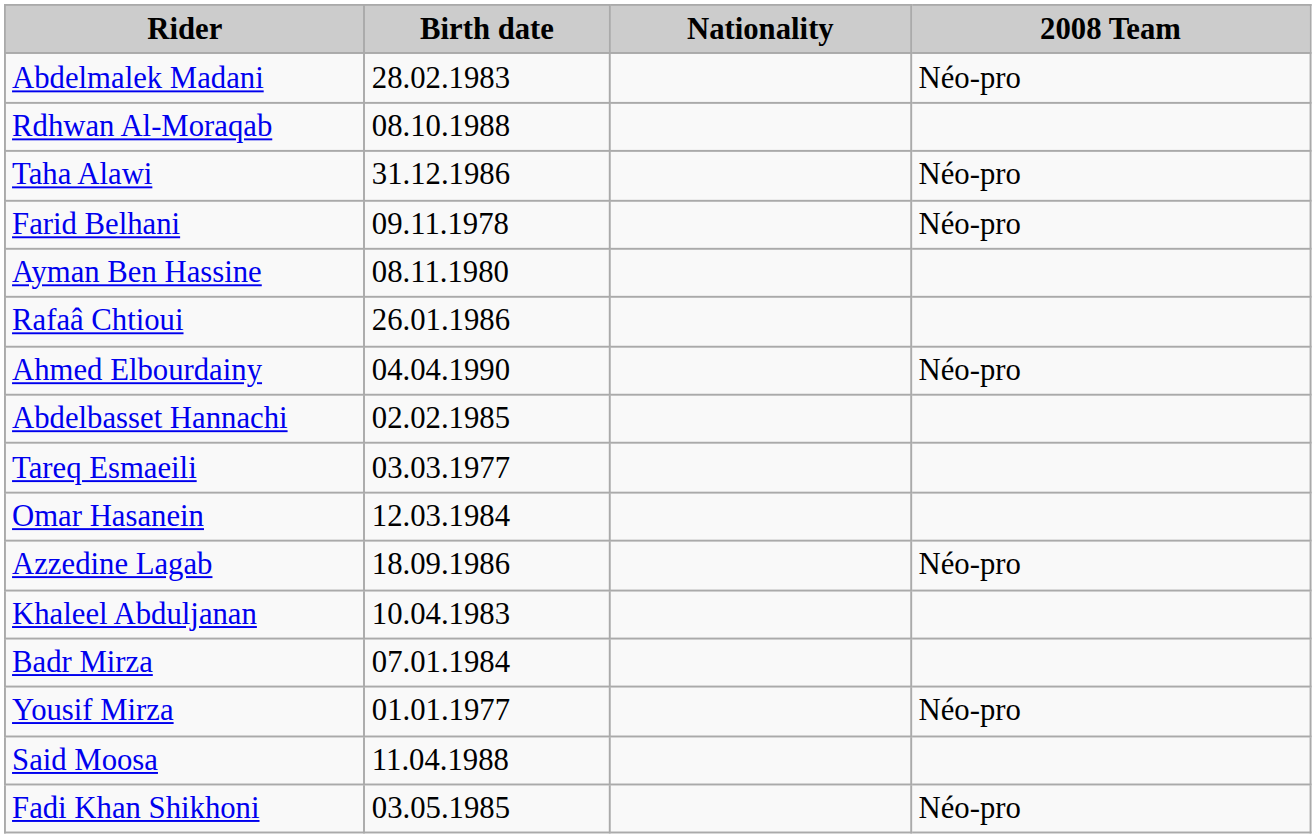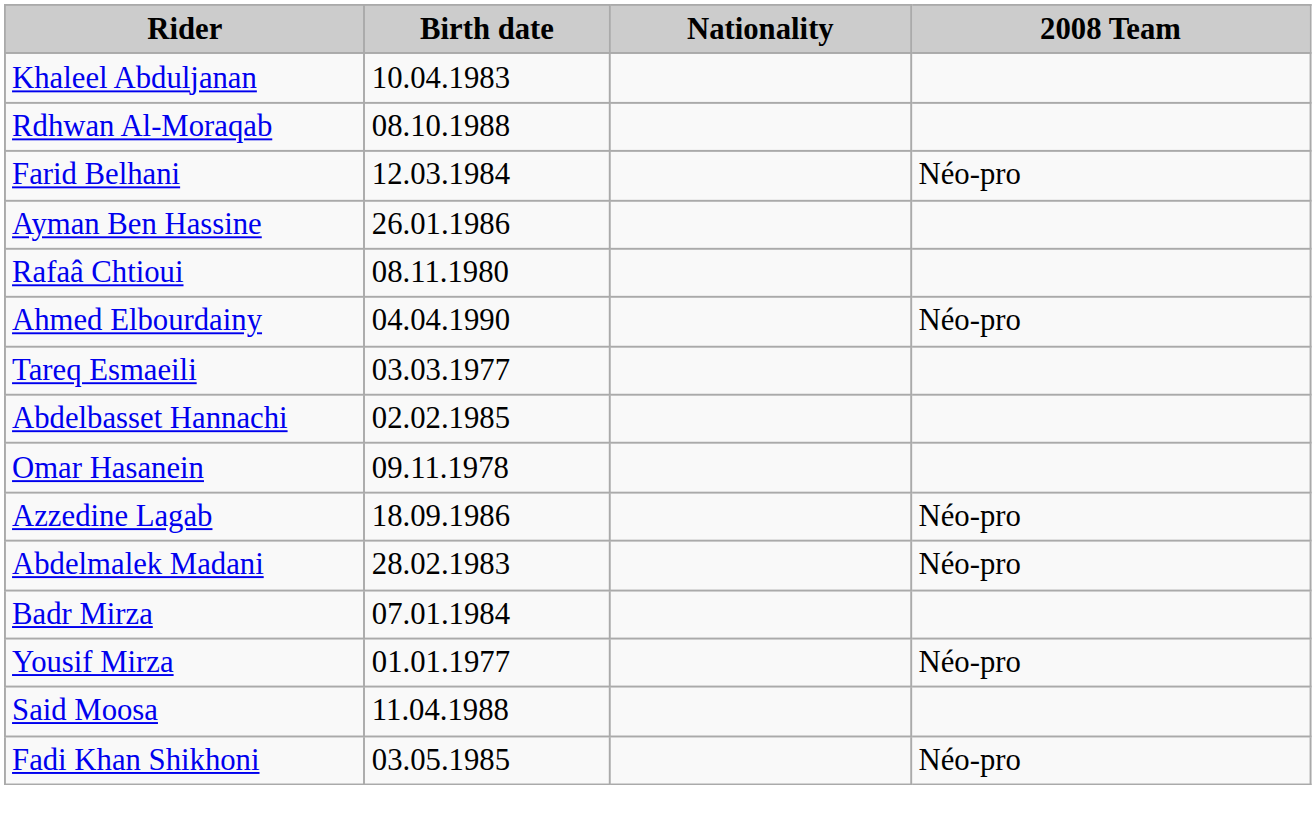 <table class="wikitable">
 <tr --->
 <th scope="col" style="background-color:#CCCCCC; width:180px;">Rider</th>
 <th scope="col" style="background-color:#CCCCCC; width:120px;">Birth date</th>
 <th scope="col" style="background-color:#CCCCCC; width:150px;">Nationality</th>
 <th scope="col" style="background-color:#CCCCCC; width:200px;">2008 Team</th>
 </tr>
 <tr>
-<td><a href='#'>Abdelmalek Madani</a></td>
-<td>28.02.1983</td>
+<td><a href='#'>Khaleel Abduljanan</a></td>
+<td>10.04.1983</td>
 <td></td>
-<td>Néo-pro</td>
+<td></td>
 </tr>
 <tr>
 <td><a href='#'>Rdhwan Al-Moraqab</a></td>
 <td>08.10.1988</td>
 <td></td>
 <td></td>
 </tr>
 <tr>
-<td><a href='#'>Taha Alawi</a></td>
-<td>31.12.1986</td>
-<td></td>
-<td>Néo-pro</td>
-</tr>
-<tr>
 <td><a href='#'>Farid Belhani</a></td>
-<td>09.11.1978</td>
+<td>12.03.1984</td>
 <td></td>
 <td>Néo-pro</td>
 </tr>
 <tr>
 <td><a href='#'>Ayman Ben Hassine</a></td>
-<td>08.11.1980</td>
+<td>26.01.1986</td>
 <td></td>
 <td></td>
 </tr>
 <tr>
 <td><a href='#'>Rafaâ Chtioui</a></td>
-<td>26.01.1986</td>
+<td>08.11.1980</td>
 <td></td>
 <td></td>
 </tr>
 <tr>
 <td><a href='#'>Ahmed Elbourdainy</a></td>
 <td>04.04.1990</td>
 <td></td>
 <td>Néo-pro</td>
 </tr>
 <tr>
+<td><a href='#'>Tareq Esmaeili</a></td>
+<td>03.03.1977</td>
+<td></td>
+<td></td>
+</tr>
+<tr>
 <td><a href='#'>Abdelbasset Hannachi</a></td>
 <td>02.02.1985</td>
 <td></td>
 <td></td>
 </tr>
 <tr>
-<td><a href='#'>Tareq Esmaeili</a></td>
-<td>03.03.1977</td>
-<td></td>
-<td></td>
-</tr>
-<tr>
 <td><a href='#'>Omar Hasanein</a></td>
-<td>12.03.1984</td>
+<td>09.11.1978</td>
 <td></td>
 <td></td>
 </tr>
 <tr>
 <td><a href='#'>Azzedine Lagab</a></td>
 <td>18.09.1986</td>
 <td></td>
 <td>Néo-pro</td>
 </tr>
 <tr>
-<td><a href='#'>Khaleel Abduljanan</a></td>
-<td>10.04.1983</td>
+<td><a href='#'>Abdelmalek Madani</a></td>
+<td>28.02.1983</td>
 <td></td>
-<td></td>
+<td>Néo-pro</td>
 </tr>
 <tr>
 <td><a href='#'>Badr Mirza</a></td>
 <td>07.01.1984</td>
 <td></td>
 <td></td>
 </tr>
 <tr>
 <td><a href='#'>Yousif Mirza</a></td>
 <td>01.01.1977</td>
 <td></td>
 <td>Néo-pro</td>
 </tr>
 <tr>
 <td><a href='#'>Said Moosa</a></td>
 <td>11.04.1988</td>
 <td></td>
 <td></td>
 </tr>
 <tr>
 <td><a href='#'>Fadi Khan Shikhoni</a></td>
 <td>03.05.1985</td>
 <td></td>
 <td>Néo-pro</td>
 </tr>
 </table>
